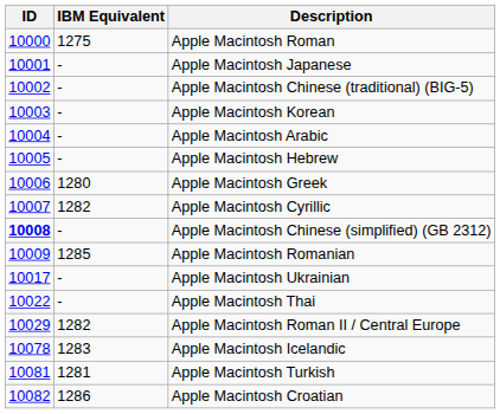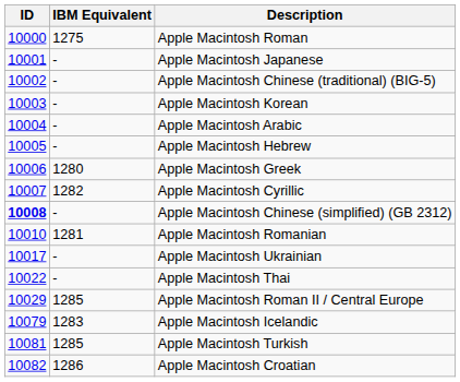 <table class="wikitable">
 <tr>
 <th data-sort-type="number">ID</th>
 <th data-sort-type="number">IBM Equivalent</th>
 <th>Description</th>
 </tr>
 <tr>
 <td><a href='#'>10000</a></td>
 <td>1275</td>
 <td>Apple Macintosh Roman</td>
 </tr>
 <tr>
 <td><a href='#'>10001</a></td>
 <td>-</td>
 <td>Apple Macintosh Japanese</td>
 </tr>
 <tr>
 <td><a href='#'>10002</a></td>
 <td>-</td>
 <td>Apple Macintosh Chinese (traditional) (BIG-5)</td>
 </tr>
 <tr>
 <td><a href='#'>10003</a></td>
 <td>-</td>
 <td>Apple Macintosh Korean</td>
 </tr>
 <tr>
 <td><a href='#'>10004</a></td>
 <td>-</td>
 <td>Apple Macintosh Arabic</td>
 </tr>
 <tr>
 <td><a href='#'>10005</a></td>
 <td>-</td>
 <td>Apple Macintosh Hebrew</td>
 </tr>
 <tr>
 <td><a href='#'>10006</a></td>
 <td>1280</td>
 <td>Apple Macintosh Greek</td>
 </tr>
 <tr>
 <td><a href='#'>10007</a></td>
 <td>1282</td>
 <td>Apple Macintosh Cyrillic</td>
 </tr>
 <tr>
 <td><strong><a href='#'>10008</a></strong></td>
 <td>-</td>
 <td>Apple Macintosh Chinese (simplified) (GB 2312)</td>
 </tr>
 <tr>
-<td><a href='#'>10009</a></td>
-<td>1285</td>
+<td><a href='#'>10010</a></td>
+<td>1281</td>
 <td>Apple Macintosh Romanian</td>
 </tr>
 <tr>
 <td><a href='#'>10017</a></td>
 <td>-</td>
 <td>Apple Macintosh Ukrainian</td>
 </tr>
 <tr>
 <td><a href='#'>10022</a></td>
 <td>-</td>
 <td>Apple Macintosh Thai</td>
 </tr>
 <tr>
 <td><a href='#'>10029</a></td>
-<td>1282</td>
+<td>1285</td>
 <td>Apple Macintosh Roman II / Central Europe</td>
 </tr>
 <tr>
-<td><a href='#'>10078</a></td>
+<td><a href='#'>10079</a></td>
 <td>1283</td>
 <td>Apple Macintosh Icelandic</td>
 </tr>
 <tr>
 <td><a href='#'>10081</a></td>
-<td>1281</td>
+<td>1285</td>
 <td>Apple Macintosh Turkish</td>
 </tr>
 <tr>
 <td><a href='#'>10082</a></td>
 <td>1286</td>
 <td>Apple Macintosh Croatian</td>
 </tr>
 </table>
